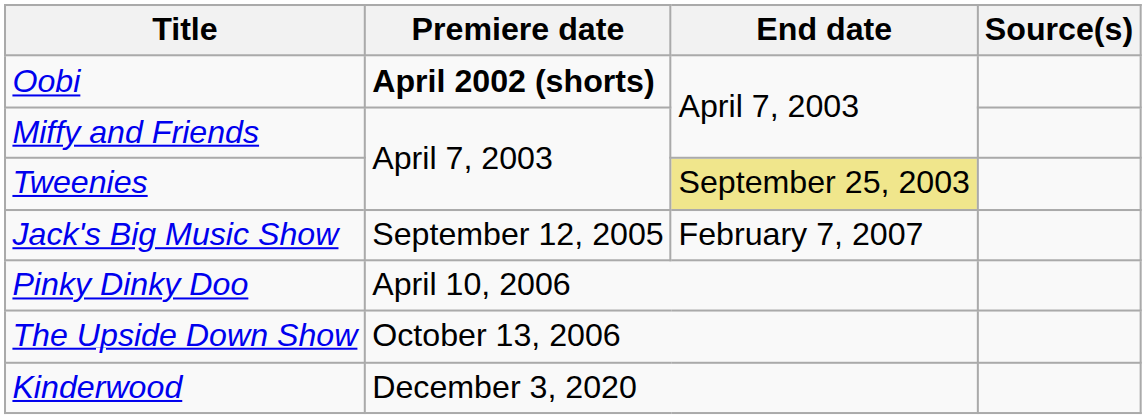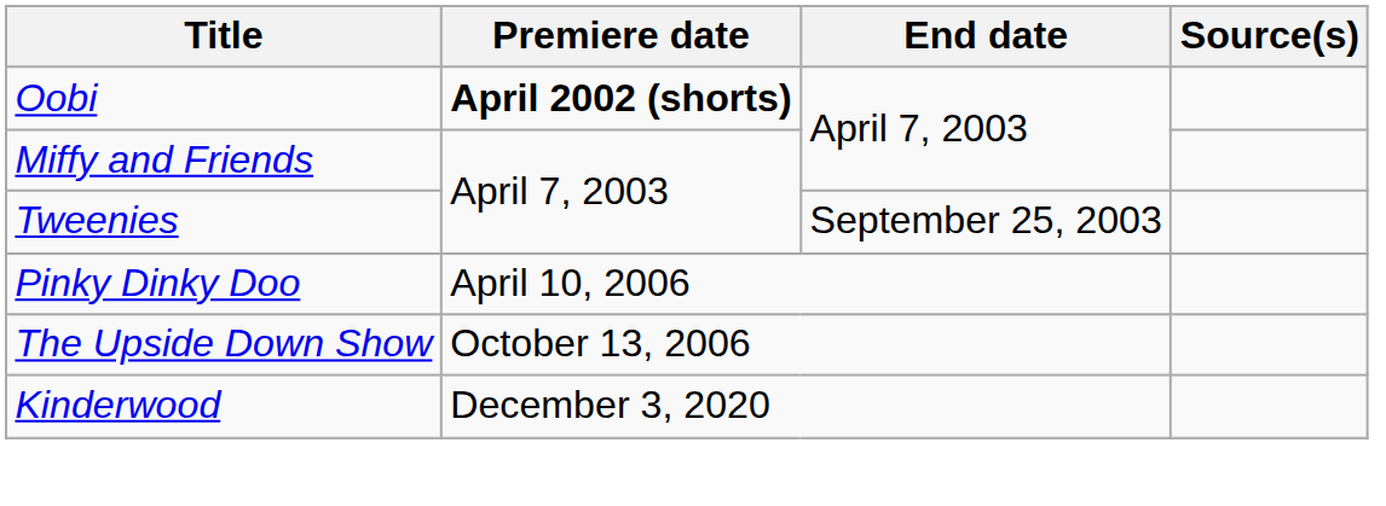 <table class="wikitable sortable">
 <tr>
 <th>Title</th>
 <th>Premiere date</th>
 <th>End date</th>
 <th>Source(s)</th>
 </tr>
 <tr>
 <td><em><a href='#'>Oobi</a></em></td>
 <td><strong>April 2002 (shorts)</strong></td>
 <td rowspan="2">April 7, 2003</td>
 <td></td>
 </tr>
 <tr>
 <td><em><a href='#'>Miffy and Friends</a></em></td>
 <td rowspan="2">April 7, 2003</td>
 <td></td>
 </tr>
 <tr>
 <td><em><a href='#'>Tweenies</a></em></td>
-<td style="background: khaki;">September 25, 2003</td>
-<td></td>
-</tr>
-<tr>
-<td><em><a href='#'>Jack's Big Music Show</a></em></td>
-<td>September 12, 2005</td>
-<td>February 7, 2007</td>
+<td>September 25, 2003</td>
 <td></td>
 </tr>
 <tr>
 <td><em><a href='#'>Pinky Dinky Doo</a></em></td>
 <td colspan=2>April 10, 2006</td>
 <td></td>
 </tr>
 <tr>
 <td><em><a href='#'>The Upside Down Show</a></em></td>
 <td colspan=2>October 13, 2006</td>
 <td></td>
 </tr>
 <tr>
 <td><em><a href='#'>Kinderwood</a></em></td>
 <td colspan=2>December 3, 2020</td>
 <td></td>
 </tr>
 </table>
